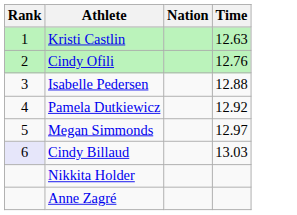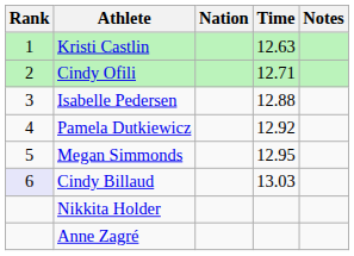 <table class="wikitable sortable" style="text-align:center">
 <tr>
 <th>Rank</th>
 <th>Athlete</th>
 <th>Nation</th>
 <th>Time</th>
+<th>Notes</th>
 </tr>
 <tr bgcolor=bbf3bb>
 <td>1</td>
 <td align=left><a href='#'>Kristi Castlin</a></td>
 <td align=left></td>
 <td>12.63</td>
+<td></td>
 </tr>
 <tr bgcolor=bbf3bb>
 <td>2</td>
 <td align=left><a href='#'>Cindy Ofili</a></td>
 <td align=left></td>
-<td>12.76</td>
+<td>12.71</td>
+<td></td>
 </tr>
 <tr>
 <td>3</td>
 <td align=left><a href='#'>Isabelle Pedersen</a></td>
 <td align=left></td>
 <td>12.88</td>
+<td></td>
 </tr>
 <tr>
 <td>4</td>
 <td align=left><a href='#'>Pamela Dutkiewicz</a></td>
 <td align=left></td>
 <td>12.92</td>
+<td></td>
 </tr>
 <tr>
 <td>5</td>
 <td align=left><a href='#'>Megan Simmonds</a></td>
 <td align=left></td>
-<td>12.97</td>
+<td>12.95</td>
+<td></td>
 </tr>
 <tr>
 <td style="background: lavender;">6</td>
 <td align=left><a href='#'>Cindy Billaud</a></td>
 <td align=left></td>
 <td>13.03</td>
+<td></td>
 </tr>
 <tr>
 <td></td>
 <td align=left><a href='#'>Nikkita Holder</a></td>
 <td align=left></td>
+<td></td>
 <td></td>
 </tr>
 <tr>
 <td></td>
 <td align=left><a href='#'>Anne Zagré</a></td>
 <td align=left></td>
 <td></td>
+<td></td>
 </tr>
 </table>
